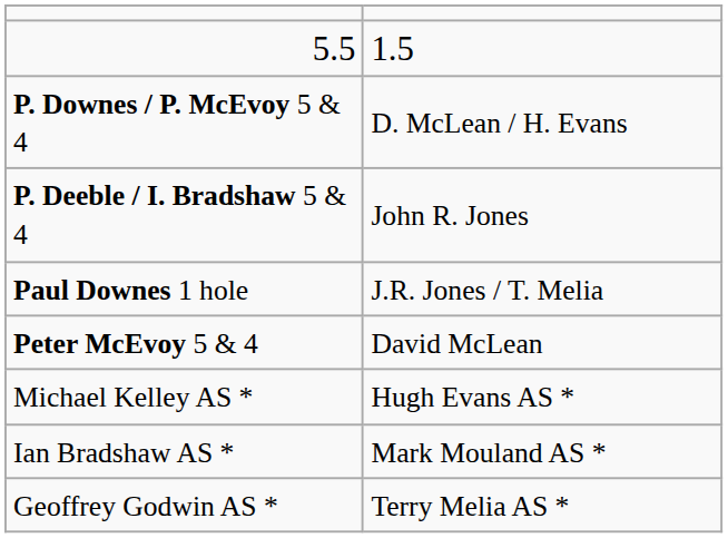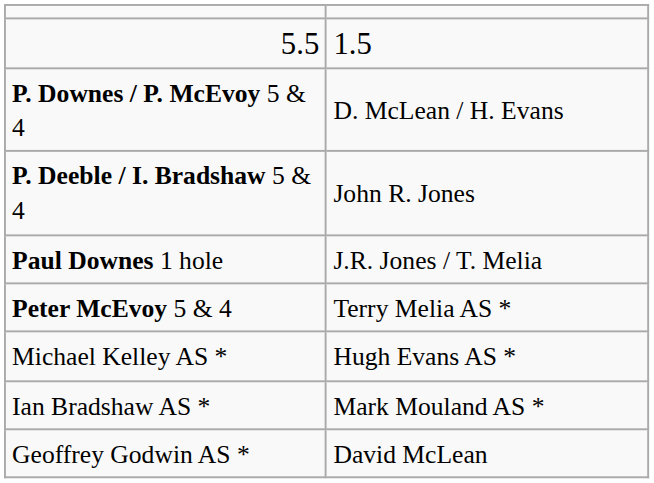 <table class="wikitable">
 <tr>
 <td align="center" width="160"></td>
 <td align="center" width="160"></td>
 </tr>
 <tr>
 <td align="right">5.5</td>
 <td>1.5</td>
 </tr>
 <tr>
 <td><small><strong>P. Downes / P. McEvoy</strong> 5 & 4</small></td>
 <td><small>D. McLean / H. Evans</small></td>
 </tr>
 <tr>
 <td><small><strong>P. Deeble / I. Bradshaw</strong> 5 & 4</small></td>
 <td><small>John R. Jones</small></td>
 </tr>
 <tr>
 <td><small><strong>Paul Downes</strong> 1 hole</small></td>
 <td><small>J.R. Jones / T. Melia</small></td>
 </tr>
 <tr>
 <td><small><strong>Peter McEvoy</strong> 5 & 4</small></td>
-<td><small>David McLean</small></td>
+<td><small>Terry Melia AS *</small></td>
 </tr>
 <tr>
 <td><small>Michael Kelley AS *</small></td>
 <td><small>Hugh Evans AS *</small></td>
 </tr>
 <tr>
 <td><small>Ian Bradshaw AS *</small></td>
 <td><small>Mark Mouland AS *</small></td>
 </tr>
 <tr>
 <td><small>Geoffrey Godwin AS *</small></td>
-<td><small>Terry Melia AS *</small></td>
+<td><small>David McLean</small></td>
 </tr>
 </table>
